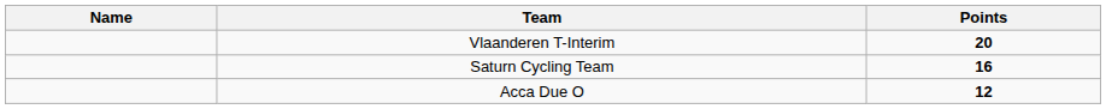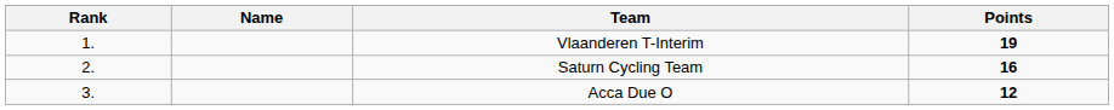 <table class=wikitable style="font-size:90%" width="80%">
 <tr>
+<th>Rank</th>
 <th>Name</th>
 <th>Team</th>
 <th>Points</th>
 </tr>
 <tr>
+<td align="center">1.</td>
 <td></td>
 <td align="center">Vlaanderen T-Interim</td>
-<td align="center"><strong>20</strong></td>
+<td align="center"><strong>19</strong></td>
 </tr>
 <tr>
+<td align="center">2.</td>
 <td></td>
 <td align="center">Saturn Cycling Team</td>
 <td align="center"><strong>16</strong></td>
 </tr>
 <tr>
+<td align="center">3.</td>
 <td></td>
 <td align="center">Acca Due O</td>
 <td align="center"><strong>12</strong></td>
 </tr>
 </table>
